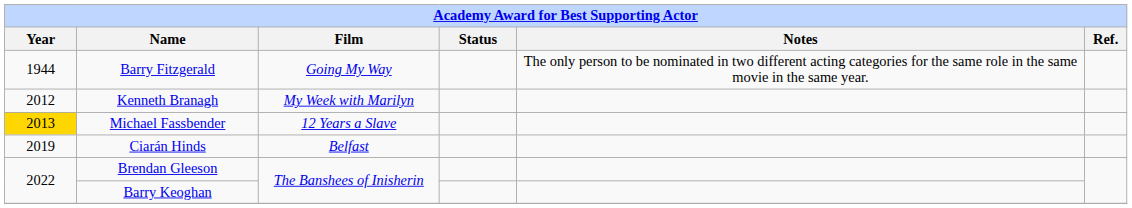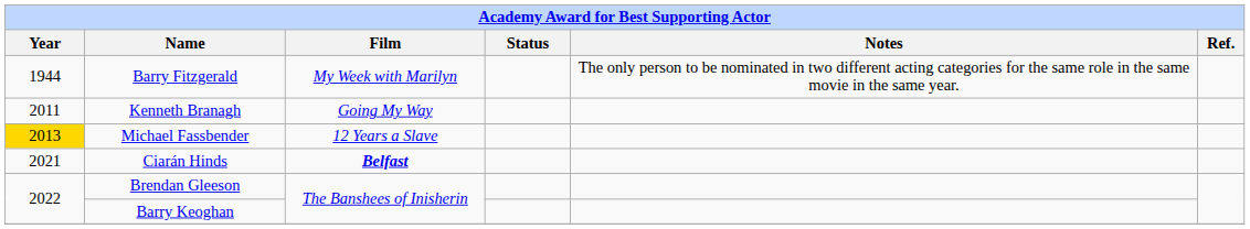 <table class="wikitable" style="text-align: center">
 <tr ---- bgcolor="#bfd7ff">
 <td colspan=6 align=center><strong><a href='#'>Academy Award for Best Supporting Actor</a></strong></td>
 </tr>
 <tr ---- bgcolor="#ebf5ff">
 <th width="75">Year</th>
 <th width="200">Name</th>
 <th width="200">Film</th>
 <th width="80">Status</th>
 <th width="650">Notes</th>
 <th width="40">Ref.</th>
 </tr>
 <tr>
 <td>1944</td>
 <td><a href='#'>Barry Fitzgerald</a></td>
-<td><em><a href='#'>Going My Way</a></em></td>
+<td><em><a href='#'>My Week with Marilyn</a></em></td>
 <td></td>
 <td>The only person to be nominated in two different acting categories for the same role in the same movie in the same year.</td>
 <td></td>
 </tr>
 <tr>
-<td>2012</td>
+<td>2011</td>
 <td><a href='#'>Kenneth Branagh</a></td>
-<td><em><a href='#'>My Week with Marilyn</a></em></td>
+<td><em><a href='#'>Going My Way</a></em></td>
 <td></td>
 <td></td>
 <td></td>
 </tr>
 <tr>
 <td style="background: gold;">2013</td>
 <td><a href='#'>Michael Fassbender</a></td>
 <td><em><a href='#'>12 Years a Slave</a></em></td>
 <td></td>
 <td></td>
 <td></td>
 </tr>
 <tr>
-<td>2019</td>
+<td>2021</td>
 <td><a href='#'>Ciarán Hinds</a></td>
-<td><em><a href='#'>Belfast</a></em></td>
+<td><strong><em><a href='#'>Belfast</a></em></strong></td>
 <td></td>
 <td></td>
 <td></td>
 </tr>
 <tr>
 <td rowspan="2">2022</td>
 <td><a href='#'>Brendan Gleeson</a></td>
 <td rowspan="2"><em><a href='#'>The Banshees of Inisherin</a></em></td>
 <td></td>
 <td></td>
 <td rowspan="2"></td>
 </tr>
 <tr>
 <td><a href='#'>Barry Keoghan</a></td>
 <td></td>
 <td></td>
 </tr>
 <tr>
 </tr>
 </table>
